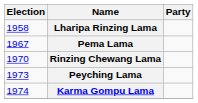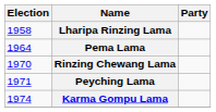 <table class="wikitable sortable">
 <tr>
 <th scope=col>Election</th>
 <th scope=col>Name</th>
 <th scope=col colspan="2">Party</th>
 </tr>
 <tr>
 <td><a href='#'>1958</a></td>
 <th scope=row>Lharipa Rinzing Lama</th>
 <td></td>
 </tr>
 <tr>
-<td><a href='#'>1967</a></td>
+<td><a href='#'>1964</a></td>
 <th scope=row>Pema Lama</th>
 <td></td>
 </tr>
 <tr>
 <td><a href='#'>1970</a></td>
 <th scope=row>Rinzing Chewang Lama</th>
 </tr>
 <tr>
-<td><a href='#'>1973</a></td>
+<td><a href='#'>1971</a></td>
 <th scope=row>Peyching Lama</th>
 <td></td>
 </tr>
 <tr>
 <td><a href='#'>1974</a></td>
 <th scope=row><a href='#'>Karma Gompu Lama</a></th>
 <td></td>
 </tr>
 <tr>
 </tr>
 </table>
